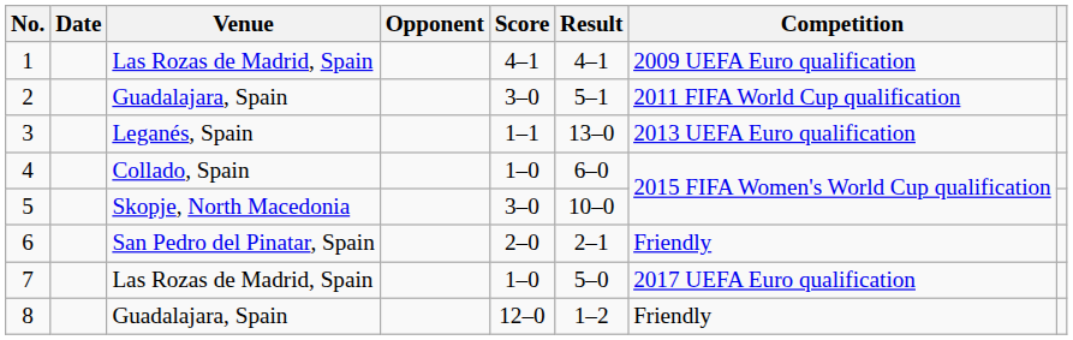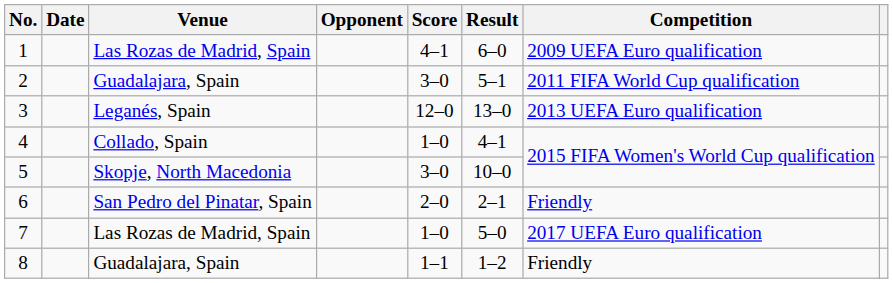 <table class="wikitable">
 <tr>
 <th scope="col">No.</th>
 <th scope="col">Date</th>
 <th scope="col">Venue</th>
 <th scope="col">Opponent</th>
 <th scope="col">Score</th>
 <th scope="col">Result</th>
 <th scope="col">Competition</th>
 <th scope="col" class="unsortable"></th>
 </tr>
 <tr>
 <td align=center>1</td>
 <td></td>
 <td><a href='#'>Las Rozas de Madrid</a>, <a href='#'>Spain</a></td>
 <td></td>
 <td align=center>4–1</td>
-<td align=center>4–1</td>
+<td align=center>6–0</td>
 <td><a href='#'>2009 UEFA Euro qualification</a></td>
 <td></td>
 </tr>
 <tr>
 <td align=center>2</td>
 <td></td>
 <td><a href='#'>Guadalajara</a>, Spain</td>
 <td></td>
 <td align=center>3–0</td>
 <td align=center>5–1</td>
 <td><a href='#'>2011 FIFA World Cup qualification</a></td>
 <td></td>
 </tr>
 <tr>
 <td align=center>3</td>
 <td></td>
 <td><a href='#'>Leganés</a>, Spain</td>
 <td></td>
-<td align=center>1–1</td>
+<td align=center>12–0</td>
 <td align=center>13–0</td>
 <td><a href='#'>2013 UEFA Euro qualification</a></td>
 <td></td>
 </tr>
 <tr>
 <td align=center>4</td>
 <td></td>
 <td><a href='#'>Collado</a>, Spain</td>
 <td></td>
 <td align=center>1–0</td>
-<td align=center>6–0</td>
+<td align=center>4–1</td>
 <td rowspan=2><a href='#'>2015 FIFA Women's World Cup qualification</a></td>
 <td></td>
 </tr>
 <tr>
 <td align=center>5</td>
 <td></td>
 <td><a href='#'>Skopje</a>, <a href='#'>North Macedonia</a></td>
 <td></td>
 <td align=center>3–0</td>
 <td align=center>10–0</td>
 </tr>
 <tr>
 <td align=center>6</td>
 <td></td>
 <td><a href='#'>San Pedro del Pinatar</a>, Spain</td>
 <td></td>
 <td align=center>2–0</td>
 <td align=center>2–1</td>
 <td><a href='#'>Friendly</a></td>
 <td></td>
 </tr>
 <tr>
 <td align=center>7</td>
 <td></td>
 <td>Las Rozas de Madrid, Spain</td>
 <td></td>
 <td align=center>1–0</td>
 <td align=center>5–0</td>
 <td><a href='#'>2017 UEFA Euro qualification</a></td>
 <td></td>
 </tr>
 <tr>
 <td align=center>8</td>
 <td></td>
 <td>Guadalajara, Spain</td>
 <td></td>
-<td align=center>12–0</td>
+<td align=center>1–1</td>
 <td align=center>1–2</td>
 <td>Friendly</td>
 <td></td>
 </tr>
 </table>
